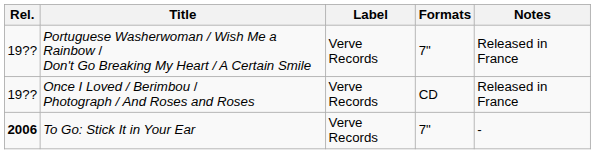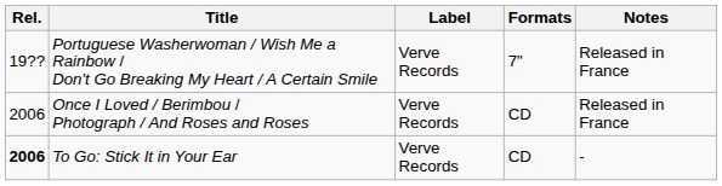 <table class="wikitable sortable" style="width:80%;">
 <tr>
 <th>Rel.</th>
 <th>Title</th>
 <th>Label</th>
 <th>Formats</th>
 <th>Notes</th>
 </tr>
 <tr>
 <td>19??</td>
 <td><em>Portuguese Washerwoman / Wish Me a Rainbow</em> / <br><em>Don't Go Breaking My Heart / A Certain Smile</em></td>
 <td>Verve Records</td>
 <td>7"</td>
 <td>Released in France</td>
 </tr>
 <tr>
-<td>19??</td>
+<td>2006</td>
 <td><em>Once I Loved / Berimbou</em> / <br><em>Photograph / And Roses and Roses</em></td>
 <td>Verve Records</td>
 <td>CD</td>
 <td>Released in France</td>
 </tr>
 <tr>
 <td><strong>2006</strong></td>
 <td><em>To Go: Stick It in Your Ear</em></td>
 <td>Verve Records</td>
-<td>7"</td>
+<td>CD</td>
 <td>-</td>
 </tr>
 </table>
